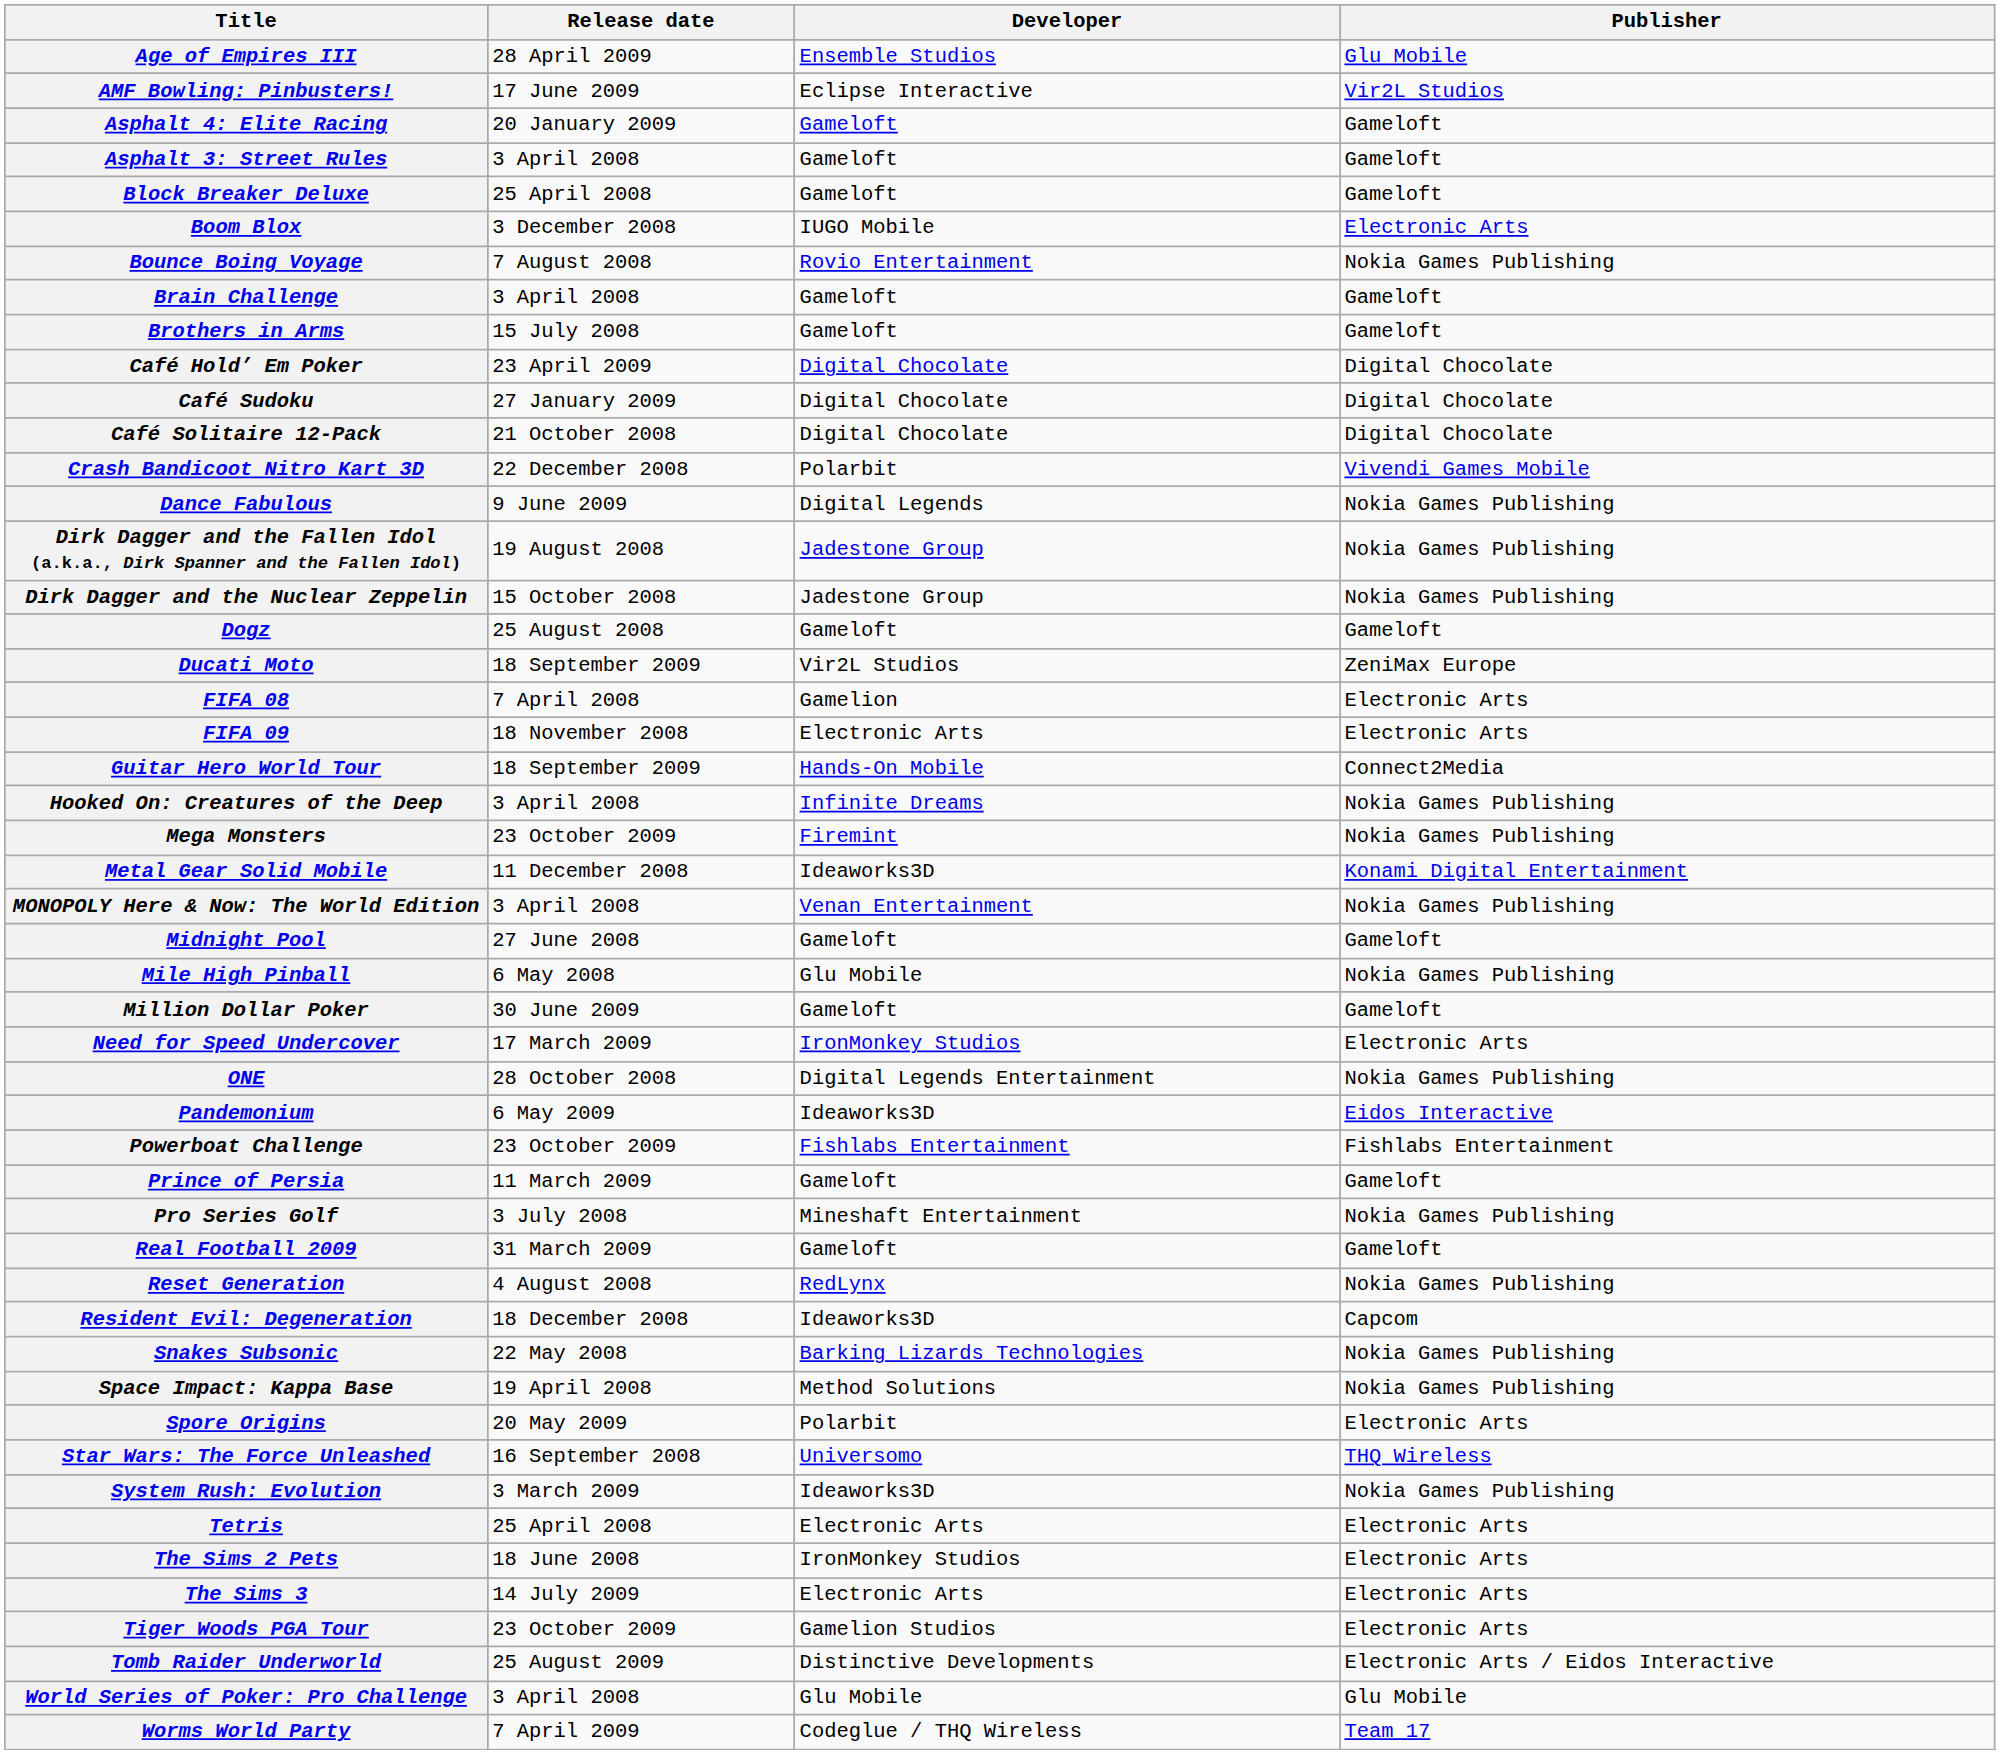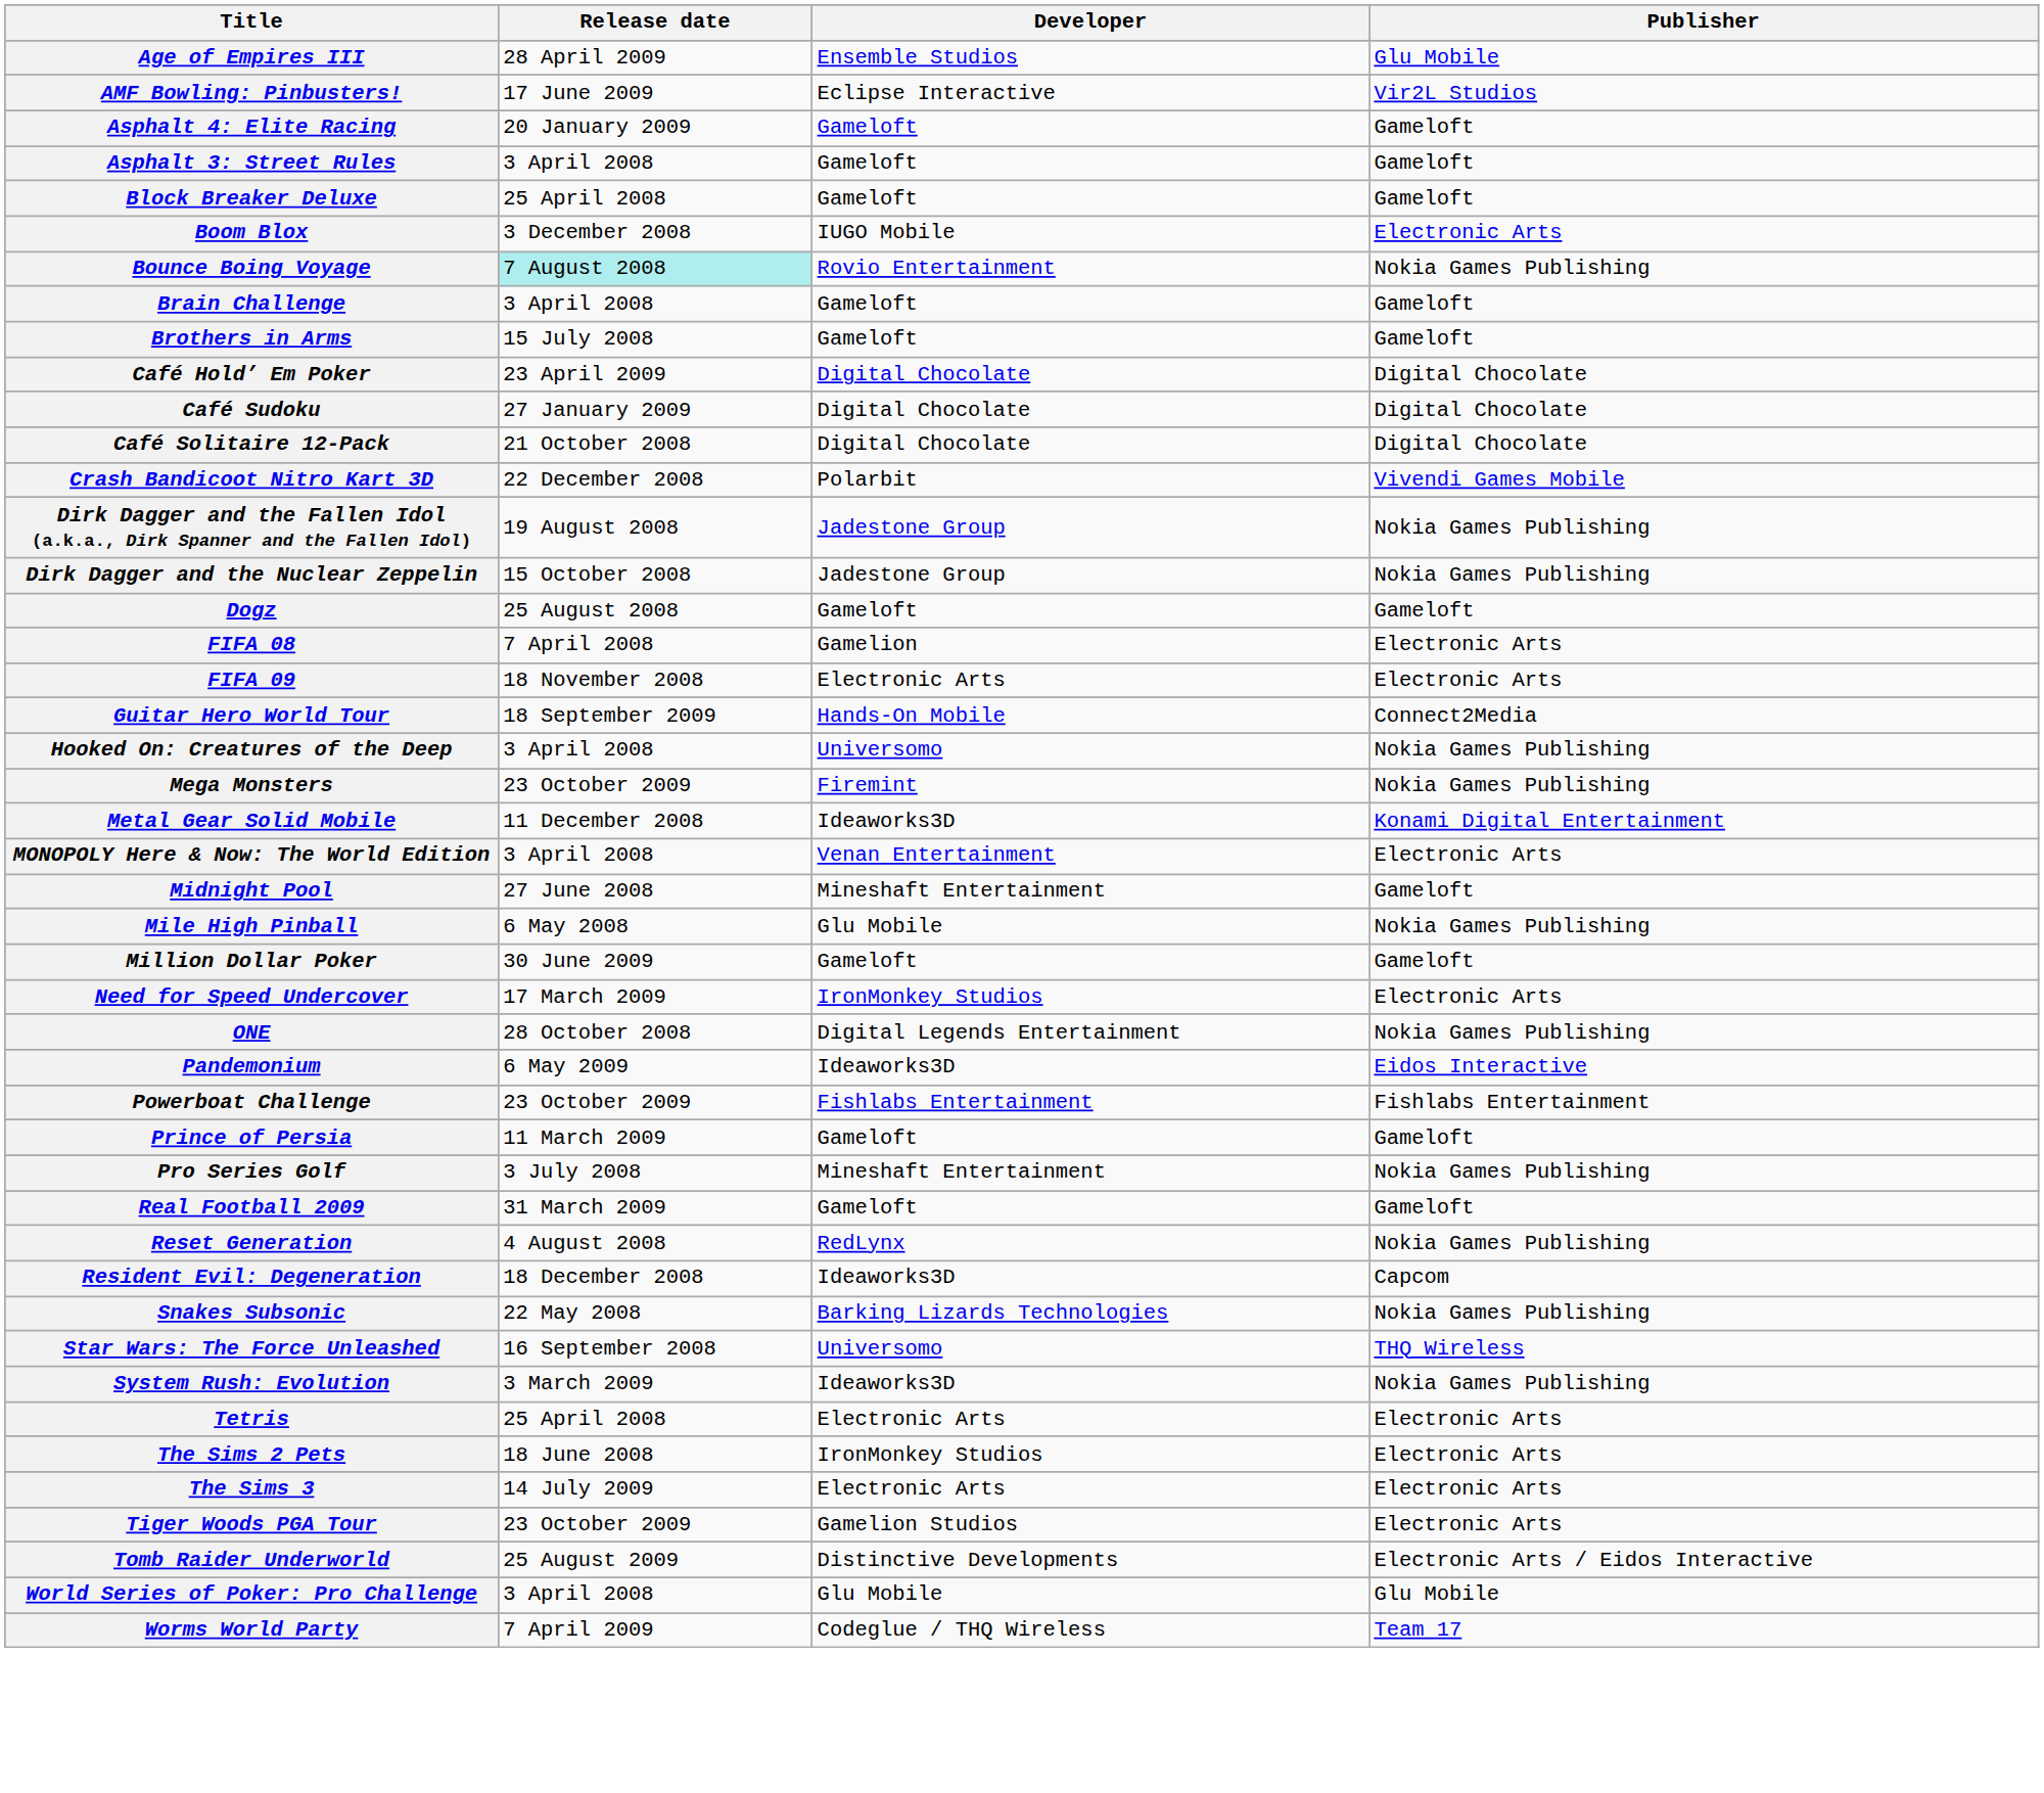 <table class="wikitable sortable" style="min-width: 90%; font-size: 90%;">
 <tr>
 <th style="width:270px;">Title</th>
 <th style="width:170px;">Release date</th>
 <th>Developer</th>
 <th>Publisher</th>
 </tr>
 <tr>
 <th><em><a href='#'>Age of Empires III</a></em></th>
 <td>28 April 2009</td>
 <td><a href='#'>Ensemble Studios</a></td>
 <td><a href='#'>Glu Mobile</a></td>
 </tr>
 <tr>
 <th><em><a href='#'>AMF Bowling: Pinbusters!</a></em></th>
 <td>17 June 2009</td>
 <td>Eclipse Interactive</td>
 <td><a href='#'>Vir2L Studios</a></td>
 </tr>
 <tr>
 <th><em><a href='#'>Asphalt 4: Elite Racing</a></em></th>
 <td>20 January 2009</td>
 <td><a href='#'>Gameloft</a></td>
 <td>Gameloft</td>
 </tr>
 <tr>
 <th><em><a href='#'>Asphalt 3: Street Rules</a></em></th>
 <td>3 April 2008</td>
 <td>Gameloft</td>
 <td>Gameloft</td>
 </tr>
 <tr>
 <th><em><a href='#'>Block Breaker Deluxe</a></em></th>
 <td>25 April 2008</td>
 <td>Gameloft</td>
 <td>Gameloft</td>
 </tr>
 <tr>
 <th><em><a href='#'>Boom Blox</a></em></th>
 <td>3 December 2008</td>
 <td>IUGO Mobile</td>
 <td><a href='#'>Electronic Arts</a></td>
 </tr>
 <tr>
 <th><em><a href='#'>Bounce Boing Voyage</a></em></th>
-<td>7 August 2008</td>
+<td style="background: paleturquoise;">7 August 2008</td>
 <td><a href='#'>Rovio Entertainment</a></td>
 <td>Nokia Games Publishing</td>
 </tr>
 <tr>
 <th><em><a href='#'>Brain Challenge</a></em></th>
 <td>3 April 2008</td>
 <td>Gameloft</td>
 <td>Gameloft</td>
 </tr>
 <tr>
 <th><em><a href='#'>Brothers in Arms</a></em></th>
 <td>15 July 2008</td>
 <td>Gameloft</td>
 <td>Gameloft</td>
 </tr>
 <tr>
 <th><em>Café Hold’ Em Poker</em></th>
 <td>23 April 2009</td>
 <td><a href='#'>Digital Chocolate</a></td>
 <td>Digital Chocolate</td>
 </tr>
 <tr>
 <th><em>Café Sudoku</em></th>
 <td>27 January 2009</td>
 <td>Digital Chocolate</td>
 <td>Digital Chocolate</td>
 </tr>
 <tr>
 <th><em>Café Solitaire 12-Pack</em></th>
 <td>21 October 2008</td>
 <td>Digital Chocolate</td>
 <td>Digital Chocolate</td>
 </tr>
 <tr>
 <th><em><a href='#'>Crash Bandicoot Nitro Kart 3D</a></em></th>
 <td>22 December 2008</td>
 <td>Polarbit</td>
 <td><a href='#'>Vivendi Games Mobile</a></td>
 </tr>
 <tr>
-<th><em><a href='#'>Dance Fabulous</a></em></th>
-<td>9 June 2009</td>
-<td>Digital Legends</td>
-<td>Nokia Games Publishing</td>
-</tr>
-<tr>
 <th><em>Dirk Dagger and the Fallen Idol</em> <small>(a.k.a., <em>Dirk Spanner and the Fallen Idol</em>)</small></th>
 <td>19 August 2008</td>
 <td><a href='#'>Jadestone Group</a></td>
 <td>Nokia Games Publishing</td>
 </tr>
 <tr>
 <th><em>Dirk Dagger and the Nuclear Zeppelin</em></th>
 <td>15 October 2008</td>
 <td>Jadestone Group</td>
 <td>Nokia Games Publishing</td>
 </tr>
 <tr>
 <th><em><a href='#'>Dogz</a></em></th>
 <td>25 August 2008</td>
 <td>Gameloft</td>
 <td>Gameloft</td>
-</tr>
-<tr>
-<th><em><a href='#'>Ducati Moto</a></em></th>
-<td>18 September 2009</td>
-<td>Vir2L Studios</td>
-<td>ZeniMax Europe</td>
 </tr>
 <tr>
 <th><em><a href='#'>FIFA 08</a></em></th>
 <td>7 April 2008</td>
 <td>Gamelion</td>
 <td>Electronic Arts</td>
 </tr>
 <tr>
 <th><em><a href='#'>FIFA 09</a></em></th>
 <td>18 November 2008</td>
 <td>Electronic Arts</td>
 <td>Electronic Arts</td>
 </tr>
 <tr>
 <th><em><a href='#'>Guitar Hero World Tour</a></em></th>
 <td>18 September 2009</td>
 <td><a href='#'>Hands-On Mobile</a></td>
 <td>Connect2Media</td>
 </tr>
 <tr>
 <th><em>Hooked On: Creatures of the Deep</em></th>
 <td>3 April 2008</td>
-<td><a href='#'>Infinite Dreams</a></td>
+<td><a href='#'>Universomo</a></td>
 <td>Nokia Games Publishing</td>
 </tr>
 <tr>
 <th><em>Mega Monsters</em></th>
 <td>23 October 2009</td>
 <td><a href='#'>Firemint</a></td>
 <td>Nokia Games Publishing</td>
 </tr>
 <tr>
 <th><em><a href='#'>Metal Gear Solid Mobile</a></em></th>
 <td>11 December 2008</td>
 <td>Ideaworks3D</td>
 <td><a href='#'>Konami Digital Entertainment</a></td>
 </tr>
 <tr>
 <th><em>MONOPOLY Here & Now: The World Edition</em></th>
 <td>3 April 2008</td>
 <td><a href='#'>Venan Entertainment</a></td>
-<td>Nokia Games Publishing</td>
+<td>Electronic Arts</td>
 </tr>
 <tr>
 <th><em><a href='#'>Midnight Pool</a></em></th>
 <td>27 June 2008</td>
-<td>Gameloft</td>
+<td>Mineshaft Entertainment</td>
 <td>Gameloft</td>
 </tr>
 <tr>
 <th><em><a href='#'>Mile High Pinball</a></em></th>
 <td>6 May 2008</td>
 <td>Glu Mobile</td>
 <td>Nokia Games Publishing</td>
 </tr>
 <tr>
 <th><em>Million Dollar Poker</em></th>
 <td>30 June 2009</td>
 <td>Gameloft</td>
 <td>Gameloft</td>
 </tr>
 <tr>
 <th><em><a href='#'>Need for Speed Undercover</a></em></th>
 <td>17 March 2009</td>
 <td><a href='#'>IronMonkey Studios</a></td>
 <td>Electronic Arts</td>
 </tr>
 <tr>
 <th><em><a href='#'>ONE</a></em></th>
 <td>28 October 2008</td>
 <td>Digital Legends Entertainment</td>
 <td>Nokia Games Publishing</td>
 </tr>
 <tr>
 <th><em><a href='#'>Pandemonium</a></em></th>
 <td>6 May 2009</td>
 <td>Ideaworks3D</td>
 <td><a href='#'>Eidos Interactive</a></td>
 </tr>
 <tr>
 <th><em>Powerboat Challenge</em></th>
 <td>23 October 2009</td>
 <td><a href='#'>Fishlabs Entertainment</a></td>
 <td>Fishlabs Entertainment</td>
 </tr>
 <tr>
 <th><em><a href='#'>Prince of Persia</a></em></th>
 <td>11 March 2009</td>
 <td>Gameloft</td>
 <td>Gameloft</td>
 </tr>
 <tr>
 <th><em>Pro Series Golf</em></th>
 <td>3 July 2008</td>
 <td>Mineshaft Entertainment</td>
 <td>Nokia Games Publishing</td>
 </tr>
 <tr>
 <th><em><a href='#'>Real Football 2009</a></em></th>
 <td>31 March 2009</td>
 <td>Gameloft</td>
 <td>Gameloft</td>
 </tr>
 <tr>
 <th><em><a href='#'>Reset Generation</a></em></th>
 <td>4 August 2008</td>
 <td><a href='#'>RedLynx</a></td>
 <td>Nokia Games Publishing</td>
 </tr>
 <tr>
 <th><em><a href='#'>Resident Evil: Degeneration</a></em></th>
 <td>18 December 2008</td>
 <td>Ideaworks3D</td>
 <td>Capcom</td>
 </tr>
 <tr>
 <th><em><a href='#'>Snakes Subsonic</a></em></th>
 <td>22 May 2008</td>
 <td><a href='#'>Barking Lizards Technologies</a></td>
 <td>Nokia Games Publishing</td>
 </tr>
 <tr>
-<th><em>Space Impact: Kappa Base</em></th>
-<td>19 April 2008</td>
-<td>Method Solutions</td>
-<td>Nokia Games Publishing</td>
-</tr>
-<tr>
-<th><em><a href='#'>Spore Origins</a></em></th>
-<td>20 May 2009</td>
-<td>Polarbit</td>
-<td>Electronic Arts</td>
-</tr>
-<tr>
 <th><em><a href='#'>Star Wars: The Force Unleashed</a></em></th>
 <td>16 September 2008</td>
 <td><a href='#'>Universomo</a></td>
 <td><a href='#'>THQ Wireless</a></td>
 </tr>
 <tr>
 <th><em><a href='#'>System Rush: Evolution</a></em></th>
 <td>3 March 2009</td>
 <td>Ideaworks3D</td>
 <td>Nokia Games Publishing</td>
 </tr>
 <tr>
 <th><em><a href='#'>Tetris</a></em></th>
 <td>25 April 2008</td>
 <td>Electronic Arts</td>
 <td>Electronic Arts</td>
 </tr>
 <tr>
 <th><em><a href='#'>The Sims 2 Pets</a></em></th>
 <td>18 June 2008</td>
 <td>IronMonkey Studios</td>
 <td>Electronic Arts</td>
 </tr>
 <tr>
 <th><em><a href='#'>The Sims 3</a></em></th>
 <td>14 July 2009</td>
 <td>Electronic Arts</td>
 <td>Electronic Arts</td>
 </tr>
 <tr>
 <th><em><a href='#'>Tiger Woods PGA Tour</a></em></th>
 <td>23 October 2009</td>
 <td>Gamelion Studios</td>
 <td>Electronic Arts</td>
 </tr>
 <tr>
 <th><em><a href='#'>Tomb Raider Underworld</a></em></th>
 <td>25 August 2009</td>
 <td>Distinctive Developments</td>
 <td>Electronic Arts / Eidos Interactive</td>
 </tr>
 <tr>
 <th><em><a href='#'>World Series of Poker: Pro Challenge</a></em></th>
 <td>3 April 2008</td>
 <td>Glu Mobile</td>
 <td>Glu Mobile</td>
 </tr>
 <tr>
 <th><em><a href='#'>Worms World Party</a></em></th>
 <td>7 April 2009</td>
 <td>Codeglue / THQ Wireless</td>
 <td><a href='#'>Team 17</a></td>
 </tr>
 </table>
